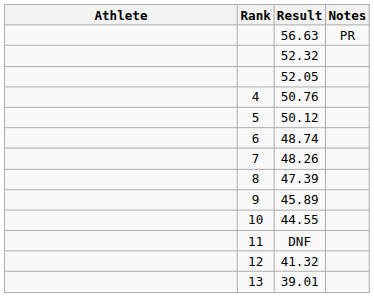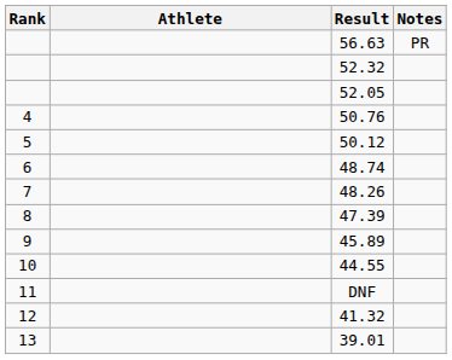 <table class="wikitable" style="text-align:center">
 <tr>
+<th>Rank</th>
 <th Style="width:18em">Athlete</th>
-<th>Rank</th>
 <th>Result</th>
 <th>Notes</th>
 </tr>
 <tr>
+<td></td>
 <td style="text-align:left"></td>
-<td></td>
 <td>56.63</td>
 <td>PR</td>
 </tr>
 <tr>
+<td></td>
 <td style="text-align:left"></td>
-<td></td>
 <td>52.32</td>
 <td></td>
 </tr>
 <tr>
+<td></td>
 <td style="text-align:left"></td>
-<td></td>
 <td>52.05</td>
 <td></td>
 </tr>
 <tr>
+<td>4</td>
 <td style="text-align:left"></td>
-<td>4</td>
 <td>50.76</td>
 <td></td>
 </tr>
 <tr>
+<td>5</td>
 <td style="text-align:left"></td>
-<td>5</td>
 <td>50.12</td>
 <td></td>
 </tr>
 <tr>
+<td>6</td>
 <td style="text-align:left"></td>
-<td>6</td>
 <td>48.74</td>
 <td></td>
 </tr>
 <tr>
+<td>7</td>
 <td style="text-align:left"></td>
-<td>7</td>
 <td>48.26</td>
 <td></td>
 </tr>
 <tr>
+<td>8</td>
 <td style="text-align:left"></td>
-<td>8</td>
 <td>47.39</td>
 <td></td>
 </tr>
 <tr>
+<td>9</td>
 <td style="text-align:left"></td>
-<td>9</td>
 <td>45.89</td>
 <td></td>
 </tr>
 <tr>
+<td>10</td>
 <td style="text-align:left"></td>
-<td>10</td>
 <td>44.55</td>
 <td></td>
 </tr>
 <tr>
+<td>11</td>
 <td style="text-align:left"></td>
-<td>11</td>
 <td>DNF</td>
 <td></td>
 </tr>
 <tr>
+<td>12</td>
 <td style="text-align:left"></td>
-<td>12</td>
 <td>41.32</td>
 <td></td>
 </tr>
 <tr>
+<td>13</td>
 <td style="text-align:left"></td>
-<td>13</td>
 <td>39.01</td>
 <td></td>
 </tr>
 </table>
